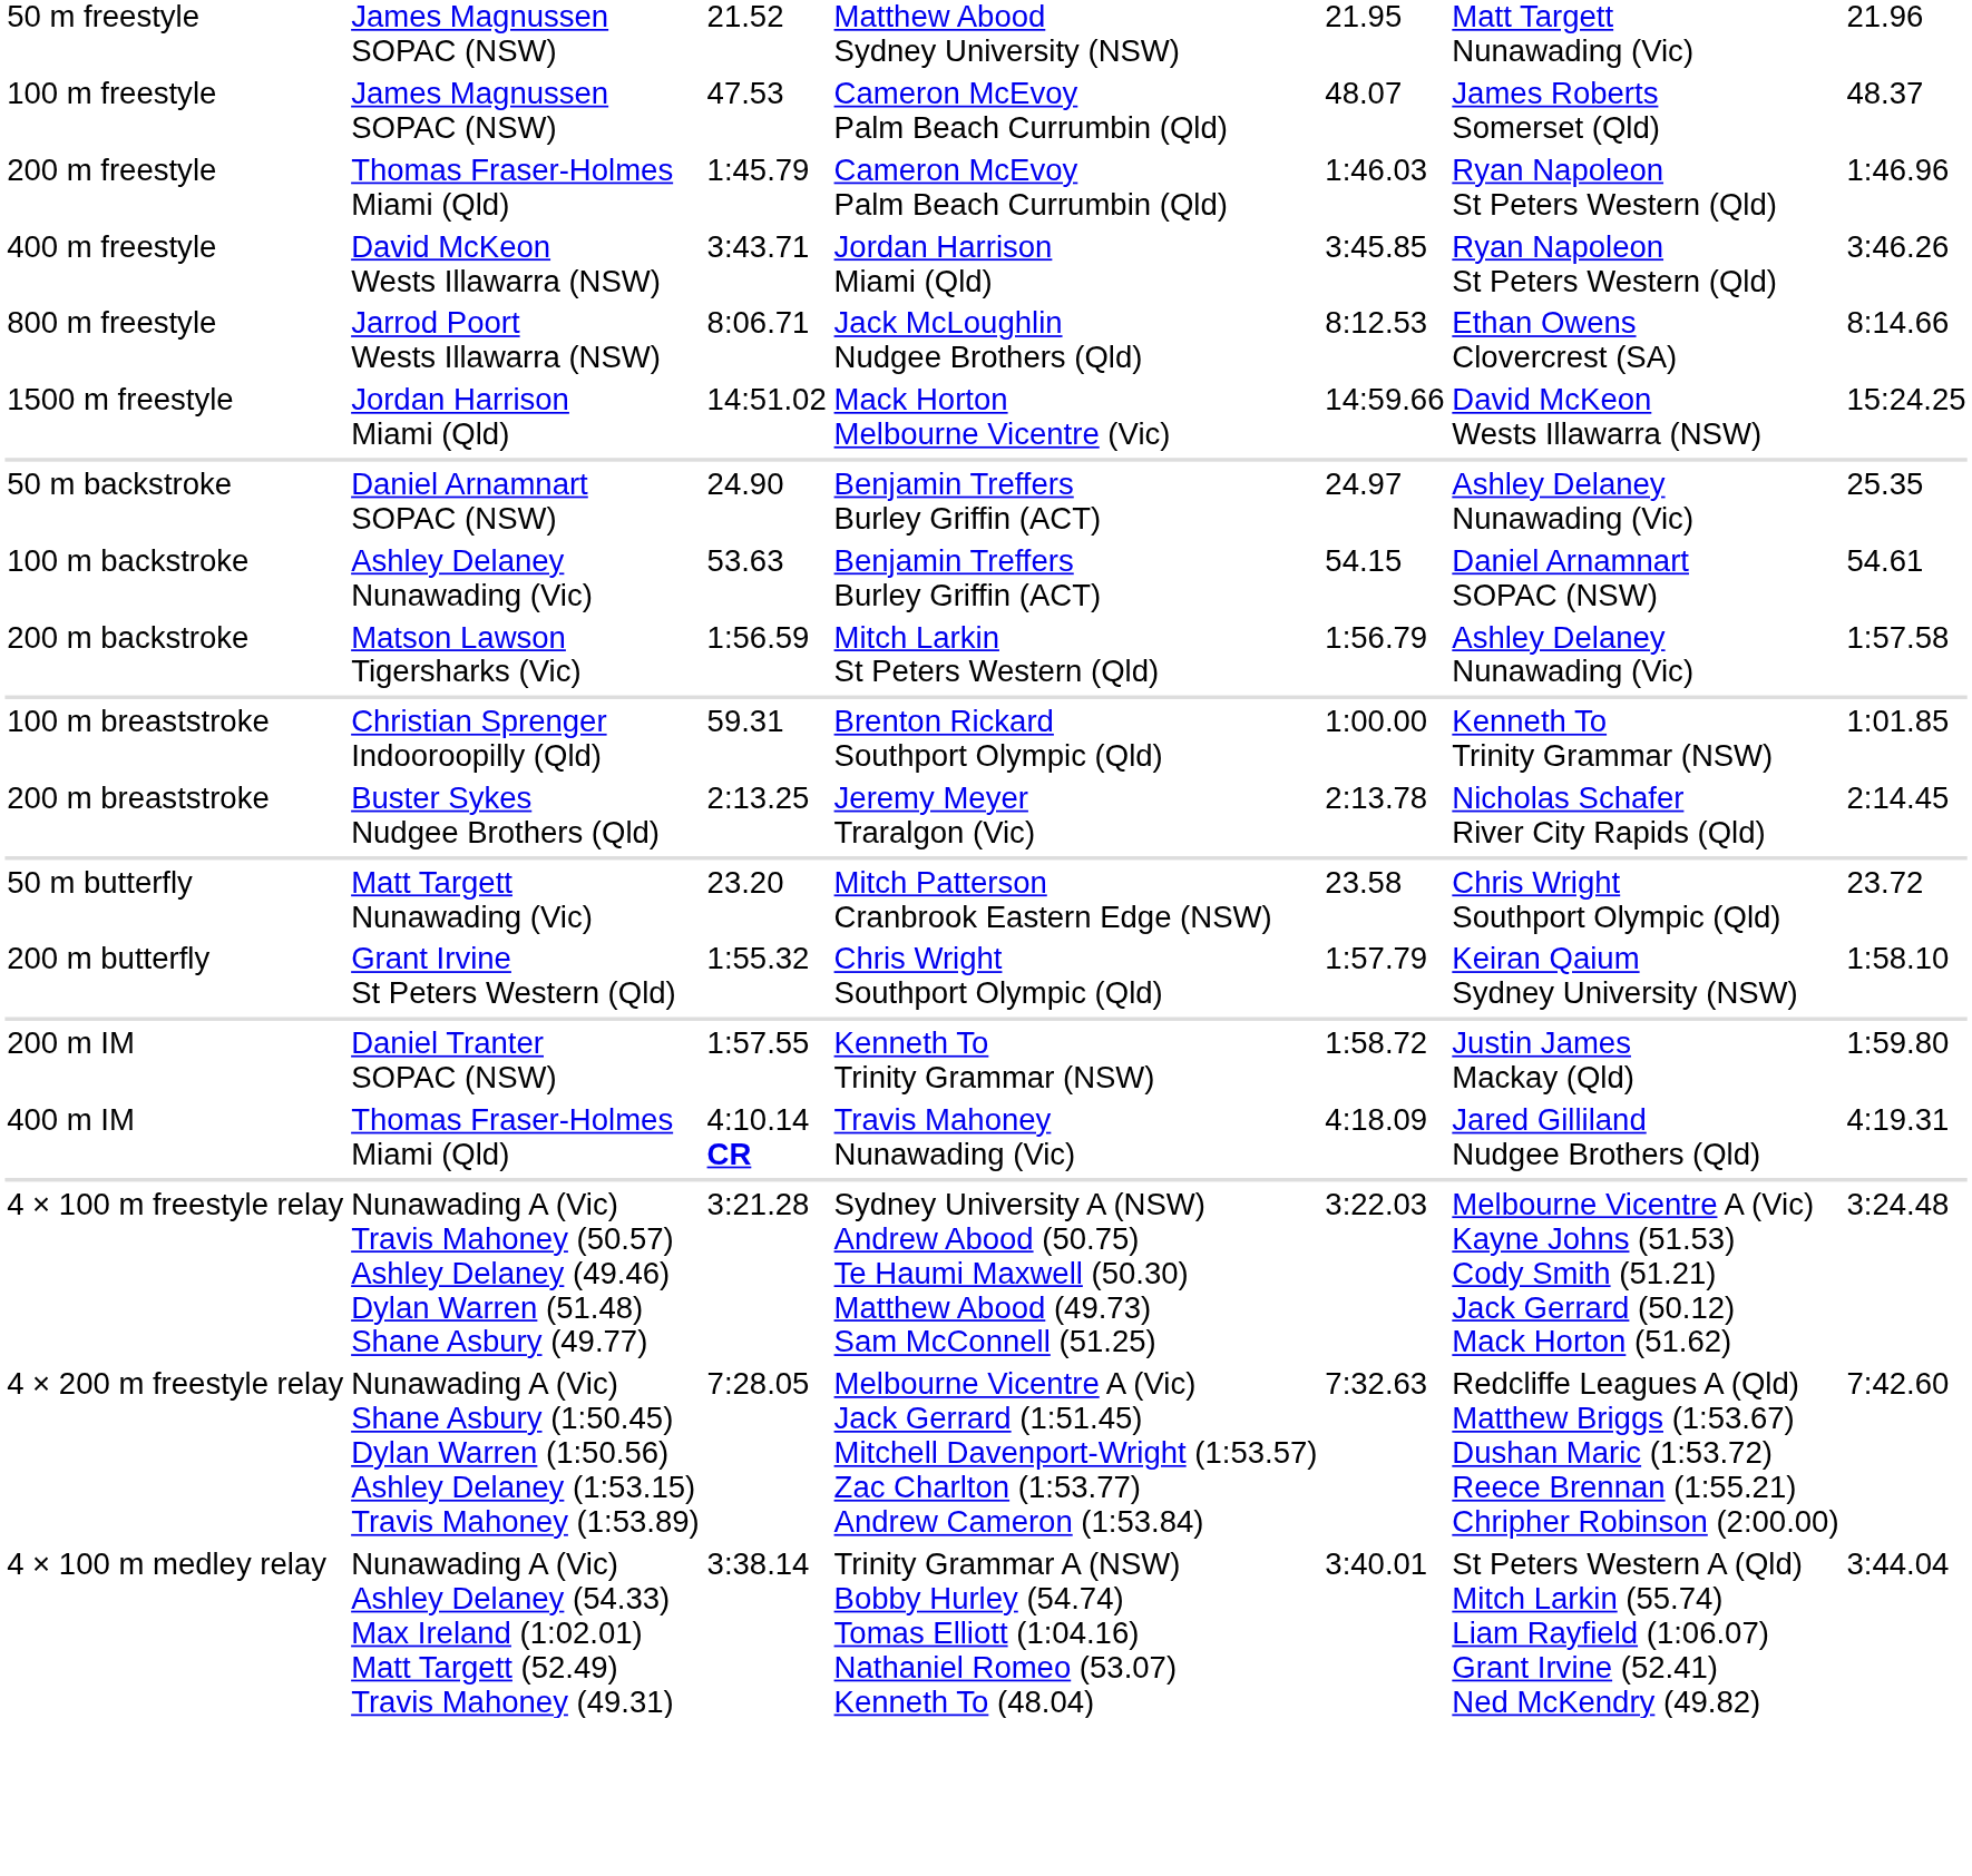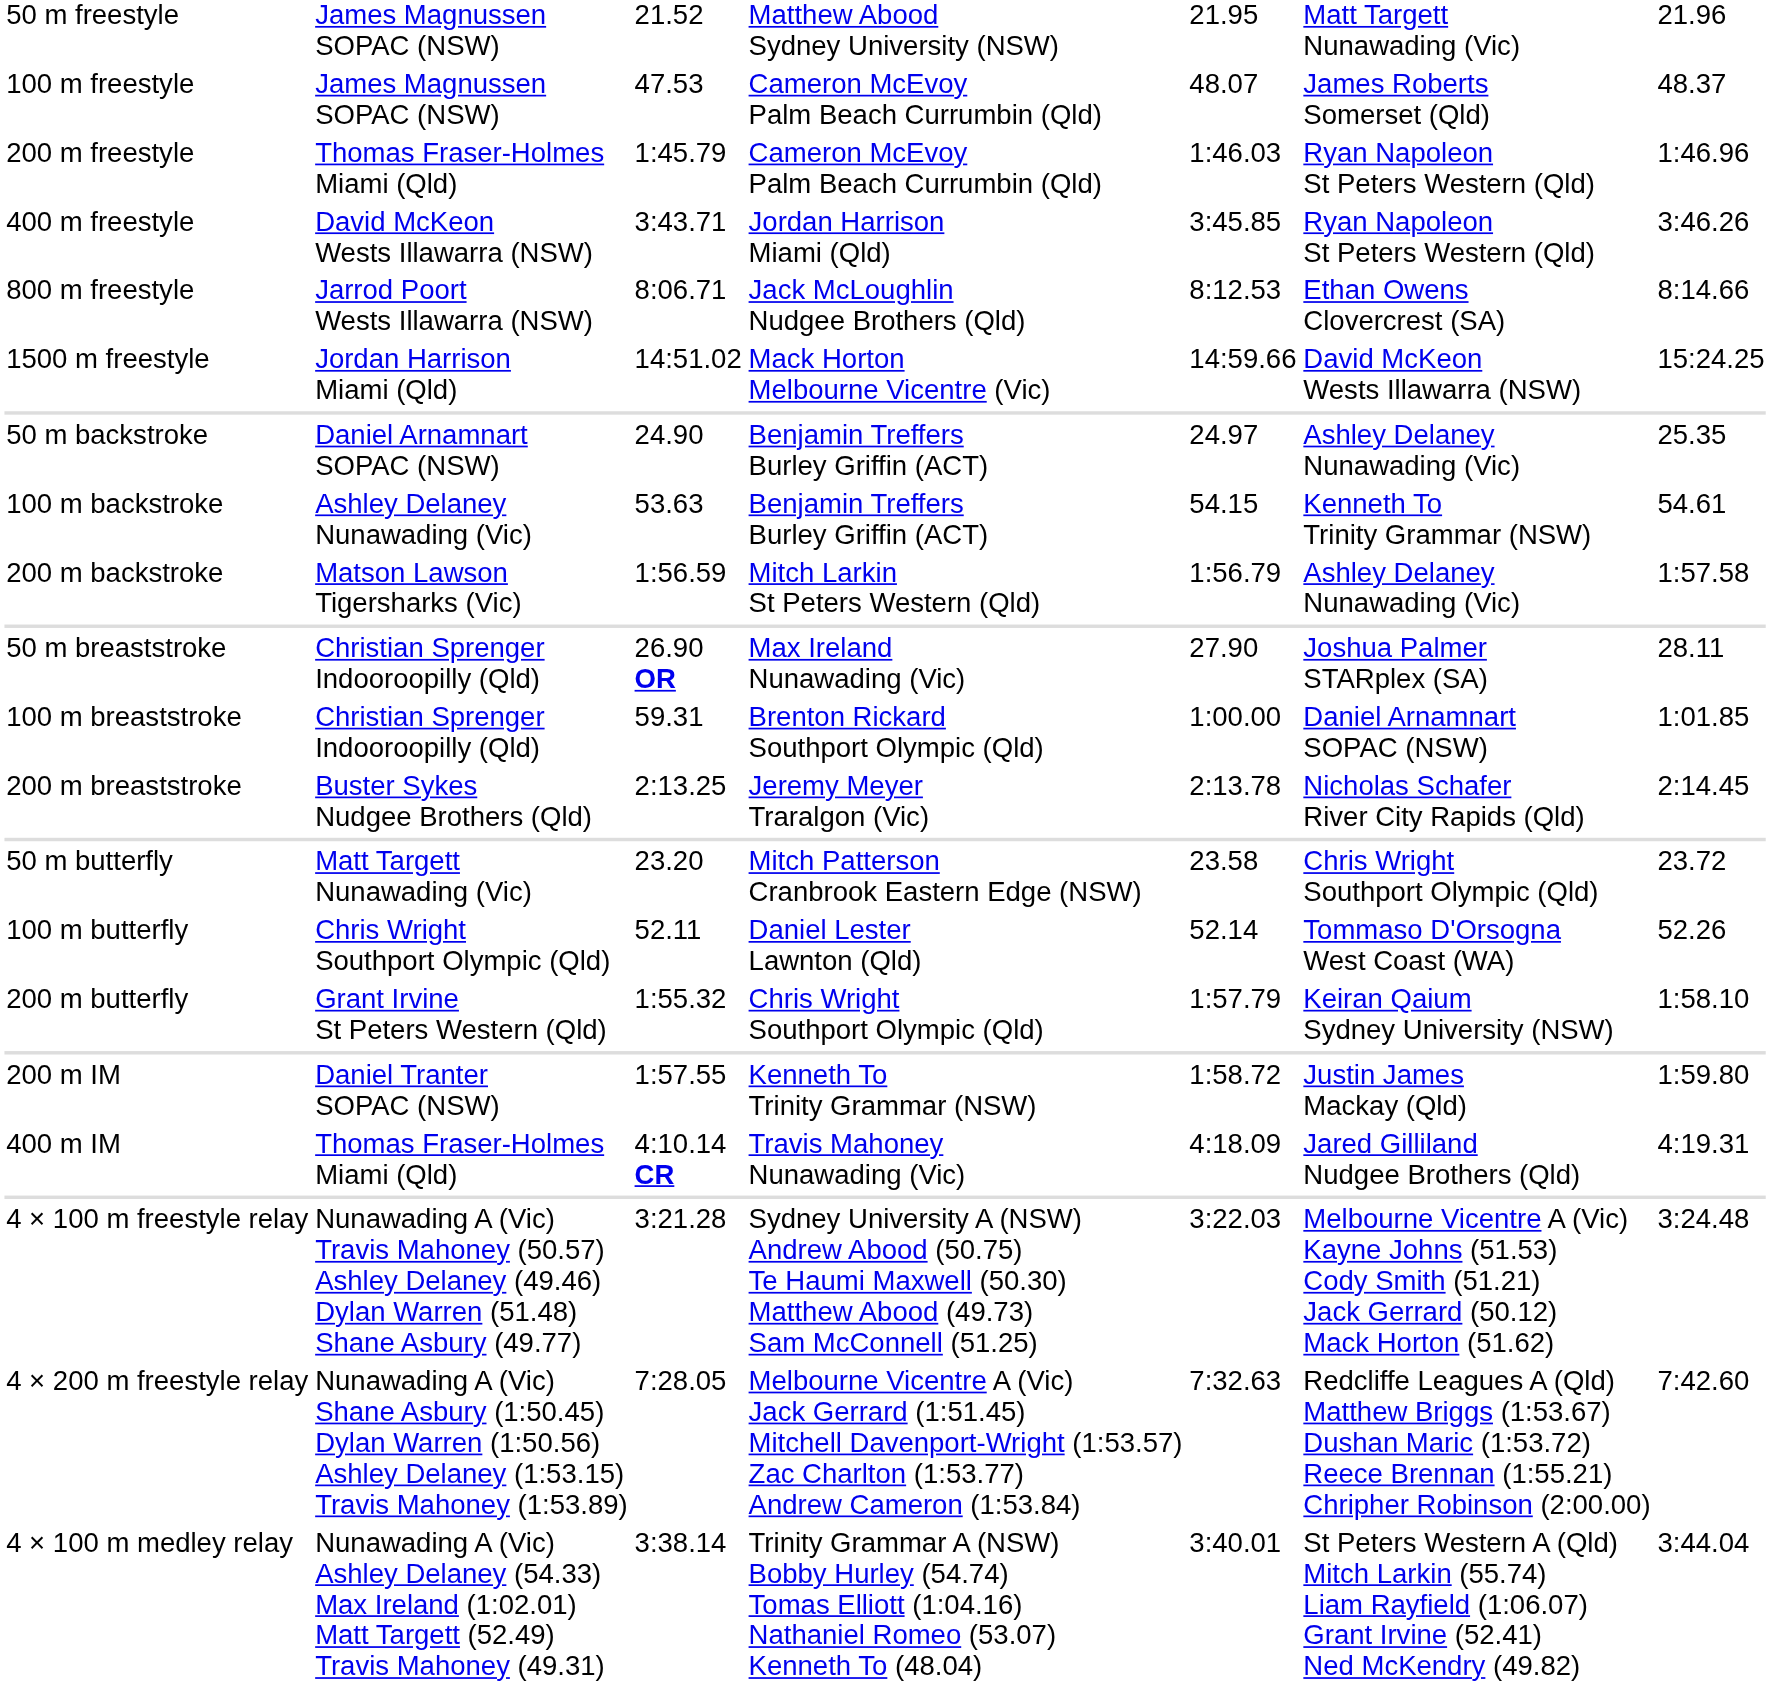 <table>
 <tr valign="top">
 <td>50 m freestyle</td>
 <td><a href='#'>James Magnussen</a><br>SOPAC (NSW)</td>
 <td>21.52<br></td>
 <td><a href='#'>Matthew Abood</a><br>Sydney University (NSW)</td>
 <td>21.95<br></td>
 <td><a href='#'>Matt Targett</a><br>Nunawading (Vic)</td>
 <td>21.96<br></td>
 </tr>
 <tr valign="top">
 <td>100 m freestyle<br></td>
 <td><a href='#'>James Magnussen</a><br>SOPAC (NSW)</td>
 <td>47.53<br></td>
 <td><a href='#'>Cameron McEvoy</a><br>Palm Beach Currumbin (Qld)</td>
 <td>48.07<br></td>
 <td><a href='#'>James Roberts</a><br>Somerset (Qld)</td>
 <td>48.37<br></td>
 </tr>
 <tr valign="top">
 <td>200 m freestyle<br></td>
 <td><a href='#'>Thomas Fraser-Holmes</a><br>Miami (Qld)</td>
 <td>1:45.79<br></td>
 <td><a href='#'>Cameron McEvoy</a><br>Palm Beach Currumbin (Qld)</td>
 <td>1:46.03<br></td>
 <td><a href='#'>Ryan Napoleon</a><br>St Peters Western (Qld)</td>
 <td>1:46.96<br></td>
 </tr>
 <tr valign="top">
 <td>400 m freestyle<br></td>
 <td><a href='#'>David McKeon</a><br>Wests Illawarra (NSW)</td>
 <td>3:43.71<br></td>
 <td><a href='#'>Jordan Harrison</a><br>Miami (Qld)</td>
 <td>3:45.85<br></td>
 <td><a href='#'>Ryan Napoleon</a><br>St Peters Western (Qld)</td>
 <td>3:46.26<br></td>
 </tr>
 <tr valign="top">
 <td>800 m freestyle<br></td>
 <td><a href='#'>Jarrod Poort</a><br>Wests Illawarra (NSW)</td>
 <td>8:06.71<br></td>
 <td><a href='#'>Jack McLoughlin</a><br>Nudgee Brothers (Qld)</td>
 <td>8:12.53<br></td>
 <td><a href='#'>Ethan Owens</a><br>Clovercrest (SA)</td>
 <td>8:14.66<br></td>
 </tr>
 <tr valign="top">
 <td>1500 m freestyle<br></td>
 <td><a href='#'>Jordan Harrison</a><br>Miami (Qld)</td>
 <td>14:51.02<br></td>
 <td><a href='#'>Mack Horton</a><br><a href='#'>Melbourne Vicentre</a> (Vic)</td>
 <td>14:59.66<br></td>
 <td><a href='#'>David McKeon</a><br>Wests Illawarra (NSW)</td>
 <td>15:24.25<br></td>
 </tr>
 <tr bgcolor=#DDDDDD>
 <td colspan=7></td>
 </tr>
 <tr valign="top">
 <td>50 m backstroke<br></td>
 <td><a href='#'>Daniel Arnamnart</a><br>SOPAC (NSW)</td>
 <td>24.90<br></td>
 <td><a href='#'>Benjamin Treffers</a><br>Burley Griffin (ACT)</td>
 <td>24.97<br></td>
 <td><a href='#'>Ashley Delaney</a><br>Nunawading (Vic)</td>
 <td>25.35<br></td>
 </tr>
 <tr valign="top">
 <td>100 m backstroke<br></td>
 <td><a href='#'>Ashley Delaney</a><br>Nunawading (Vic)</td>
 <td>53.63<br></td>
 <td><a href='#'>Benjamin Treffers</a><br>Burley Griffin (ACT)</td>
 <td>54.15<br></td>
-<td><a href='#'>Daniel Arnamnart</a><br>SOPAC (NSW)</td>
+<td><a href='#'>Kenneth To</a><br>Trinity Grammar (NSW)</td>
 <td>54.61<br></td>
 </tr>
 <tr valign="top">
 <td>200 m backstroke<br></td>
 <td><a href='#'>Matson Lawson</a><br>Tigersharks (Vic)</td>
 <td>1:56.59<br></td>
 <td><a href='#'>Mitch Larkin</a><br>St Peters Western (Qld)</td>
 <td>1:56.79<br></td>
 <td><a href='#'>Ashley Delaney</a><br>Nunawading (Vic)</td>
 <td>1:57.58<br></td>
 </tr>
 <tr bgcolor=#DDDDDD>
 <td colspan=7></td>
 </tr>
 <tr valign="top">
+<td>50 m breaststroke<br></td>
+<td><a href='#'>Christian Sprenger</a><br>Indooroopilly (Qld)</td>
+<td>26.90<br><strong><a href='#'>OR</a></strong></td>
+<td><a href='#'>Max Ireland</a><br>Nunawading (Vic)</td>
+<td>27.90<br></td>
+<td><a href='#'>Joshua Palmer</a><br>STARplex (SA)</td>
+<td>28.11<br></td>
+</tr>
+<tr valign="top">
 <td>100 m breaststroke<br></td>
 <td><a href='#'>Christian Sprenger</a><br>Indooroopilly (Qld)</td>
 <td>59.31<br></td>
 <td><a href='#'>Brenton Rickard</a><br>Southport Olympic (Qld)</td>
 <td>1:00.00<br></td>
-<td><a href='#'>Kenneth To</a><br>Trinity Grammar (NSW)</td>
+<td><a href='#'>Daniel Arnamnart</a><br>SOPAC (NSW)</td>
 <td>1:01.85<br></td>
 </tr>
 <tr valign="top">
 <td>200 m breaststroke<br></td>
 <td><a href='#'>Buster Sykes</a><br>Nudgee Brothers (Qld)</td>
 <td>2:13.25<br></td>
 <td><a href='#'>Jeremy Meyer</a><br>Traralgon (Vic)</td>
 <td>2:13.78<br></td>
 <td><a href='#'>Nicholas Schafer</a><br>River City Rapids (Qld)</td>
 <td>2:14.45<br></td>
 </tr>
 <tr bgcolor=#DDDDDD>
 <td colspan=7></td>
 </tr>
 <tr valign="top">
 <td>50 m butterfly<br></td>
 <td><a href='#'>Matt Targett</a><br>Nunawading (Vic)</td>
 <td>23.20<br></td>
 <td><a href='#'>Mitch Patterson</a><br>Cranbrook Eastern Edge (NSW)</td>
 <td>23.58<br></td>
 <td><a href='#'>Chris Wright</a><br>Southport Olympic (Qld)</td>
 <td>23.72<br></td>
+</tr>
+<tr valign="top">
+<td>100 m butterfly<br></td>
+<td><a href='#'>Chris Wright</a><br>Southport Olympic (Qld)</td>
+<td>52.11<br></td>
+<td><a href='#'>Daniel Lester</a><br>Lawnton (Qld)</td>
+<td>52.14<br></td>
+<td><a href='#'>Tommaso D'Orsogna</a><br>West Coast (WA)</td>
+<td>52.26<br></td>
 </tr>
 <tr valign="top">
 <td>200 m butterfly<br></td>
 <td><a href='#'>Grant Irvine</a><br>St Peters Western (Qld)</td>
 <td>1:55.32<br></td>
 <td><a href='#'>Chris Wright</a><br>Southport Olympic (Qld)</td>
 <td>1:57.79<br></td>
 <td><a href='#'>Keiran Qaium</a><br>Sydney University (NSW)</td>
 <td>1:58.10<br></td>
 </tr>
 <tr bgcolor=#DDDDDD>
 <td colspan=7></td>
 </tr>
 <tr valign="top">
 <td>200 m IM<br></td>
 <td><a href='#'>Daniel Tranter</a><br>SOPAC (NSW)</td>
 <td>1:57.55<br></td>
 <td><a href='#'>Kenneth To</a><br>Trinity Grammar (NSW)</td>
 <td>1:58.72<br></td>
 <td><a href='#'>Justin James</a><br>Mackay (Qld)</td>
 <td>1:59.80<br></td>
 </tr>
 <tr valign="top">
 <td>400 m IM<br></td>
 <td><a href='#'>Thomas Fraser-Holmes</a><br>Miami (Qld)</td>
 <td>4:10.14<br><strong><a href='#'>CR</a></strong></td>
 <td><a href='#'>Travis Mahoney</a><br>Nunawading (Vic)</td>
 <td>4:18.09<br></td>
 <td><a href='#'>Jared Gilliland</a><br>Nudgee Brothers (Qld)</td>
 <td>4:19.31<br></td>
 </tr>
 <tr bgcolor=#DDDDDD>
 <td colspan=7></td>
 </tr>
 <tr valign="top">
 <td>4 × 100 m freestyle relay</td>
 <td>Nunawading A (Vic)<br><a href='#'>Travis Mahoney</a> (50.57)<br><a href='#'>Ashley Delaney</a> (49.46)<br><a href='#'>Dylan Warren</a> (51.48)<br><a href='#'>Shane Asbury</a> (49.77)</td>
 <td>3:21.28<br></td>
 <td>Sydney University A (NSW)<br><a href='#'>Andrew Abood</a> (50.75)<br><a href='#'>Te Haumi Maxwell</a> (50.30)<br><a href='#'>Matthew Abood</a> (49.73)<br><a href='#'>Sam McConnell</a> (51.25)</td>
 <td>3:22.03<br></td>
 <td><a href='#'>Melbourne Vicentre</a> A (Vic)<br><a href='#'>Kayne Johns</a> (51.53)<br><a href='#'>Cody Smith</a> (51.21)<br><a href='#'>Jack Gerrard</a> (50.12)<br><a href='#'>Mack Horton</a> (51.62)</td>
 <td>3:24.48<br></td>
 </tr>
 <tr valign="top">
 <td>4 × 200 m freestyle relay</td>
 <td>Nunawading A (Vic)<br><a href='#'>Shane Asbury</a> (1:50.45)<br><a href='#'>Dylan Warren</a> (1:50.56)<br><a href='#'>Ashley Delaney</a> (1:53.15)<br><a href='#'>Travis Mahoney</a> (1:53.89)</td>
 <td>7:28.05<br></td>
 <td><a href='#'>Melbourne Vicentre</a> A (Vic)<br><a href='#'>Jack Gerrard</a> (1:51.45)<br><a href='#'>Mitchell Davenport-Wright</a> (1:53.57)<br><a href='#'>Zac Charlton</a> (1:53.77)<br><a href='#'>Andrew Cameron</a> (1:53.84)</td>
 <td>7:32.63<br></td>
 <td>Redcliffe Leagues A (Qld)<br><a href='#'>Matthew Briggs</a> (1:53.67)<br><a href='#'>Dushan Maric</a> (1:53.72)<br><a href='#'>Reece Brennan</a> (1:55.21)<br><a href='#'>Chripher Robinson</a> (2:00.00)</td>
 <td>7:42.60<br></td>
 </tr>
 <tr valign="top">
 <td>4 × 100 m medley relay</td>
 <td>Nunawading A (Vic)<br><a href='#'>Ashley Delaney</a> (54.33)<br><a href='#'>Max Ireland</a> (1:02.01)<br><a href='#'>Matt Targett</a> (52.49)<br><a href='#'>Travis Mahoney</a> (49.31)</td>
 <td>3:38.14<br></td>
 <td>Trinity Grammar A (NSW)<br><a href='#'>Bobby Hurley</a> (54.74)<br><a href='#'>Tomas Elliott</a> (1:04.16)<br><a href='#'>Nathaniel Romeo</a> (53.07)<br><a href='#'>Kenneth To</a> (48.04)</td>
 <td>3:40.01<br></td>
 <td>St Peters Western A (Qld)<br><a href='#'>Mitch Larkin</a> (55.74)<br><a href='#'>Liam Rayfield</a> (1:06.07)<br><a href='#'>Grant Irvine</a> (52.41)<br><a href='#'>Ned McKendry</a> (49.82)</td>
 <td>3:44.04<br></td>
 </tr>
 </table>
